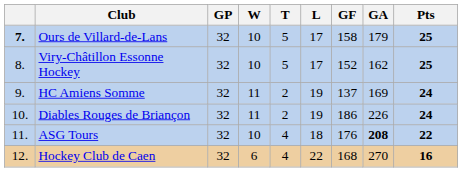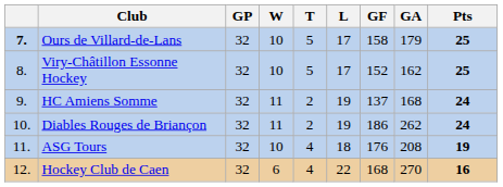 <table class="wikitable">
 <tr>
 <th width="30"></th>
 <th width="200">Club</th>
 <th width="30">GP</th>
 <th width="30">W</th>
 <th width="30">T</th>
 <th width="30">L</th>
 <th width="30">GF</th>
 <th width="30">GA</th>
 <th width="70">Pts</th>
 </tr>
 <tr bgcolor="#BCD2EE" align="center">
 <td><strong>7.</strong></td>
 <td align="left"><a href='#'>Ours de Villard-de-Lans</a></td>
 <td>32</td>
 <td>10</td>
 <td>5</td>
 <td>17</td>
 <td>158</td>
 <td>179</td>
 <td><strong>25</strong></td>
 </tr>
 <tr bgcolor="#BCD2EE" align="center">
 <td>8.</td>
 <td align="left"><a href='#'>Viry-Châtillon Essonne Hockey</a></td>
 <td>32</td>
 <td>10</td>
 <td>5</td>
 <td>17</td>
 <td>152</td>
 <td>162</td>
 <td><strong>25</strong></td>
 </tr>
 <tr bgcolor="#BCD2EE" align="center">
 <td>9.</td>
 <td align="left"><a href='#'>HC Amiens Somme</a></td>
 <td>32</td>
 <td>11</td>
 <td>2</td>
 <td>19</td>
 <td>137</td>
-<td>169</td>
+<td>168</td>
 <td><strong>24</strong></td>
 </tr>
 <tr bgcolor="#BCD2EE" align="center">
 <td>10.</td>
 <td align="left"><a href='#'>Diables Rouges de Briançon</a></td>
 <td>32</td>
 <td>11</td>
 <td>2</td>
 <td>19</td>
 <td>186</td>
-<td>226</td>
+<td>262</td>
 <td><strong>24</strong></td>
 </tr>
 <tr bgcolor="#BCD2EE" align="center">
 <td>11.</td>
 <td align="left"><a href='#'>ASG Tours</a></td>
 <td>32</td>
 <td>10</td>
 <td>4</td>
 <td>18</td>
 <td>176</td>
-<td><strong>208</strong></td>
-<td><strong>22</strong></td>
+<td>208</td>
+<td><strong>19</strong></td>
 </tr>
 <tr bgcolor="#EECFA1" align="center">
 <td>12.</td>
 <td align="left"><a href='#'>Hockey Club de Caen</a></td>
 <td>32</td>
 <td>6</td>
 <td>4</td>
 <td>22</td>
 <td>168</td>
 <td>270</td>
 <td><strong>16</strong></td>
 </tr>
 </table>
